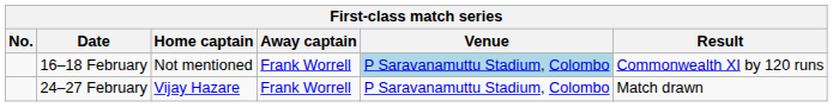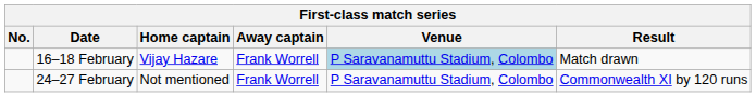 <table class="wikitable">
 <tr>
 <th colspan="9">First-class match series</th>
 </tr>
 <tr>
 <th>No.</th>
 <th>Date</th>
 <th>Home captain</th>
 <th>Away captain</th>
 <th>Venue</th>
 <th>Result</th>
 </tr>
 <tr>
 <td></td>
 <td>16–18 February</td>
-<td>Not mentioned</td>
+<td><a href='#'>Vijay Hazare</a></td>
 <td><a href='#'>Frank Worrell</a></td>
 <td style="background: lightblue;"><a href='#'>P Saravanamuttu Stadium</a>, <a href='#'>Colombo</a></td>
-<td><a href='#'>Commonwealth XI</a> by 120 runs</td>
+<td>Match drawn</td>
 </tr>
 <tr>
 <td></td>
 <td>24–27 February</td>
-<td><a href='#'>Vijay Hazare</a></td>
+<td>Not mentioned</td>
 <td><a href='#'>Frank Worrell</a></td>
 <td><a href='#'>P Saravanamuttu Stadium</a>, <a href='#'>Colombo</a></td>
-<td>Match drawn</td>
+<td><a href='#'>Commonwealth XI</a> by 120 runs</td>
 </tr>
 </table>
